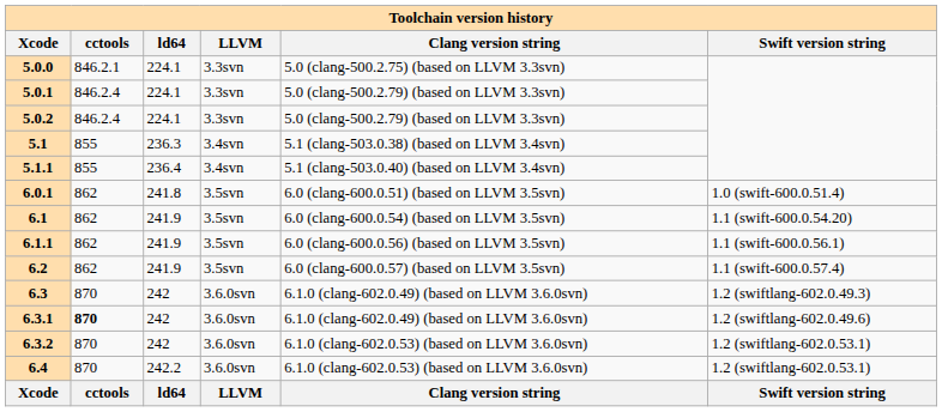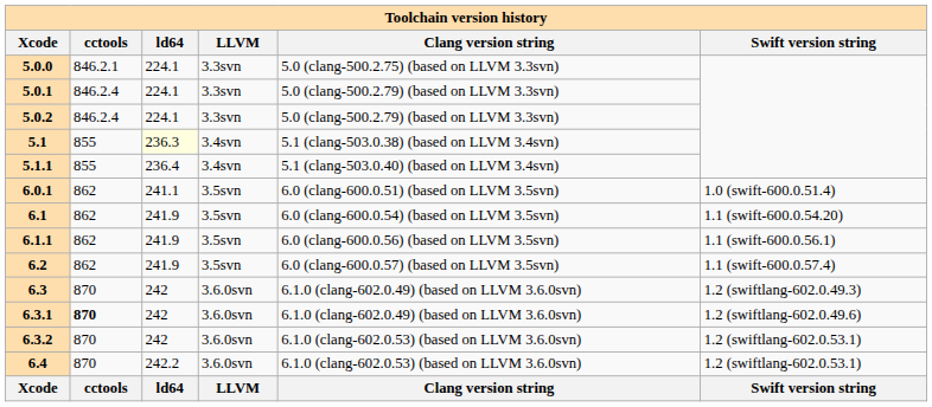 <table class="wikitable collapsible collapsed" style="width:100%; font-size:90%;">
 <tr>
 <th style="background: #ffdead; text-align:center;" colspan="9">Toolchain version history</th>
 </tr>
 <tr>
 <th>Xcode</th>
 <th>cctools</th>
 <th>ld64</th>
 <th>LLVM</th>
 <th>Clang version string</th>
 <th>Swift version string</th>
 </tr>
 <tr>
 <th style="background:#ffdead;"><strong>5.0.0</strong></th>
 <td>846.2.1</td>
 <td>224.1</td>
 <td>3.3svn</td>
 <td>5.0 (clang-500.2.75) (based on LLVM 3.3svn)</td>
 </tr>
 <tr>
 <th style="background:#ffdead;"><strong>5.0.1</strong></th>
 <td>846.2.4</td>
 <td>224.1</td>
 <td>3.3svn</td>
 <td>5.0 (clang-500.2.79) (based on LLVM 3.3svn)</td>
 </tr>
 <tr>
 <th style="background:#ffdead;"><strong>5.0.2</strong></th>
 <td>846.2.4</td>
 <td>224.1</td>
 <td>3.3svn</td>
 <td>5.0 (clang-500.2.79) (based on LLVM 3.3svn)</td>
 </tr>
 <tr>
 <th style="background:#ffdead;"><strong>5.1</strong></th>
 <td>855</td>
-<td>236.3</td>
+<td style="background: lightyellow;">236.3</td>
 <td>3.4svn</td>
 <td>5.1 (clang-503.0.38) (based on LLVM 3.4svn)</td>
 </tr>
 <tr>
 <th style="background:#ffdead;"><strong>5.1.1</strong></th>
 <td>855</td>
 <td>236.4</td>
 <td>3.4svn</td>
 <td>5.1 (clang-503.0.40) (based on LLVM 3.4svn)</td>
 </tr>
 <tr>
 <th style="background:#ffdead;"><strong>6.0.1</strong></th>
 <td>862</td>
-<td>241.8</td>
+<td>241.1</td>
 <td>3.5svn</td>
 <td>6.0 (clang-600.0.51) (based on LLVM 3.5svn)</td>
 <td>1.0 (swift-600.0.51.4)</td>
 </tr>
 <tr>
 <th style="background:#ffdead;"><strong>6.1</strong></th>
 <td>862</td>
 <td>241.9</td>
 <td>3.5svn</td>
 <td>6.0 (clang-600.0.54) (based on LLVM 3.5svn)</td>
 <td>1.1 (swift-600.0.54.20)</td>
 </tr>
 <tr>
 <th style="background:#ffdead;"><strong>6.1.1</strong></th>
 <td>862</td>
 <td>241.9</td>
 <td>3.5svn</td>
 <td>6.0 (clang-600.0.56) (based on LLVM 3.5svn)</td>
 <td>1.1 (swift-600.0.56.1)</td>
 </tr>
 <tr>
 <th style="background:#ffdead;"><strong>6.2</strong></th>
 <td>862</td>
 <td>241.9</td>
 <td>3.5svn</td>
 <td>6.0 (clang-600.0.57) (based on LLVM 3.5svn)</td>
 <td>1.1 (swift-600.0.57.4)</td>
 </tr>
 <tr>
 <th style="background:#ffdead;"><strong>6.3</strong></th>
 <td>870</td>
 <td>242</td>
 <td>3.6.0svn</td>
 <td>6.1.0 (clang-602.0.49) (based on LLVM 3.6.0svn)</td>
 <td>1.2 (swiftlang-602.0.49.3)</td>
 </tr>
 <tr>
 <th style="background:#ffdead;"><strong>6.3.1</strong></th>
 <td><strong>870</strong></td>
 <td>242</td>
 <td>3.6.0svn</td>
 <td>6.1.0 (clang-602.0.49) (based on LLVM 3.6.0svn)</td>
 <td>1.2 (swiftlang-602.0.49.6)</td>
 </tr>
 <tr>
 <th style="background:#ffdead;"><strong>6.3.2</strong></th>
 <td>870</td>
 <td>242</td>
 <td>3.6.0svn</td>
 <td>6.1.0 (clang-602.0.53) (based on LLVM 3.6.0svn)</td>
 <td>1.2 (swiftlang-602.0.53.1)</td>
 </tr>
 <tr>
 <th style="background:#ffdead;"><strong>6.4</strong></th>
 <td>870</td>
 <td>242.2</td>
 <td>3.6.0svn</td>
 <td>6.1.0 (clang-602.0.53) (based on LLVM 3.6.0svn)</td>
 <td>1.2 (swiftlang-602.0.53.1)</td>
 </tr>
 <tr>
 <th>Xcode</th>
 <th>cctools</th>
 <th>ld64</th>
 <th>LLVM</th>
 <th>Clang version string</th>
 <th>Swift version string</th>
 </tr>
 </table>
